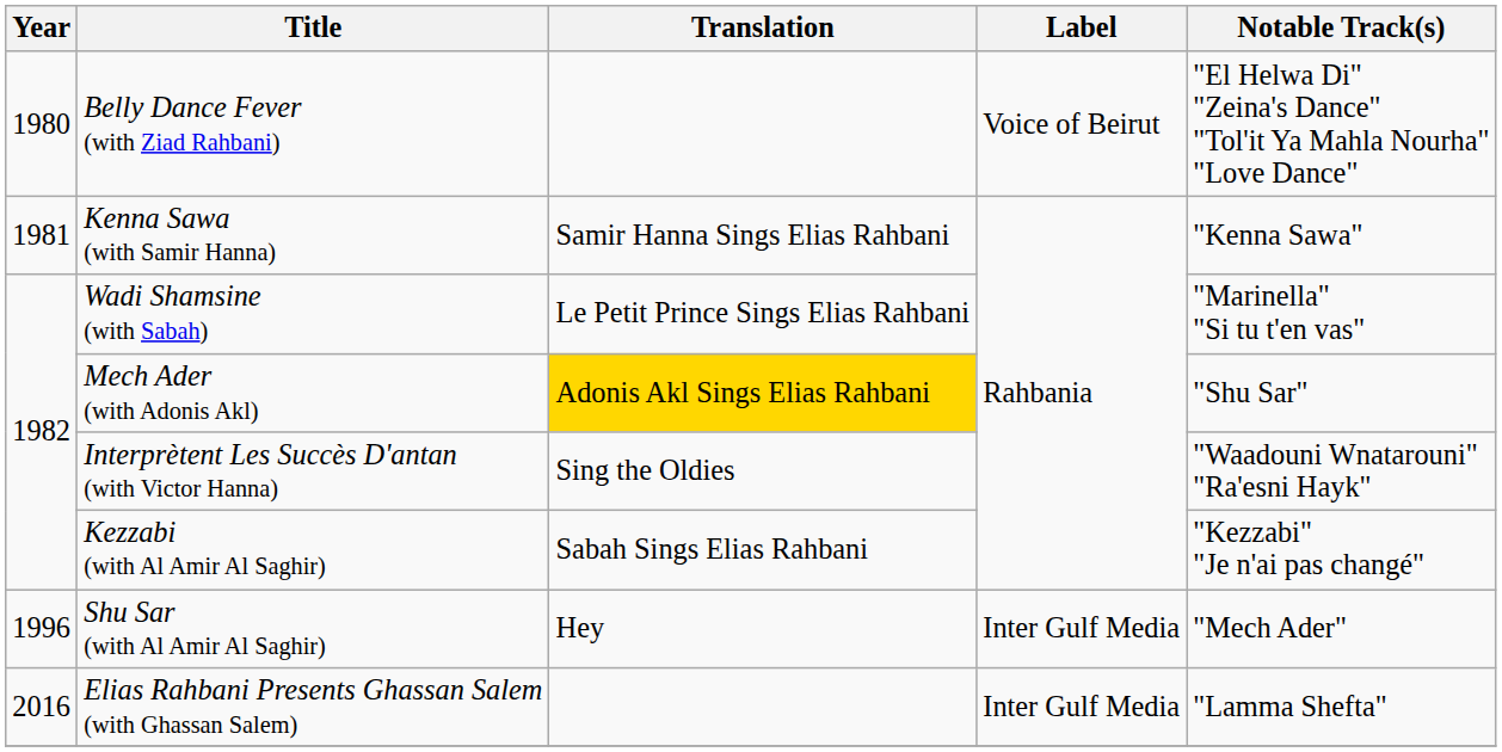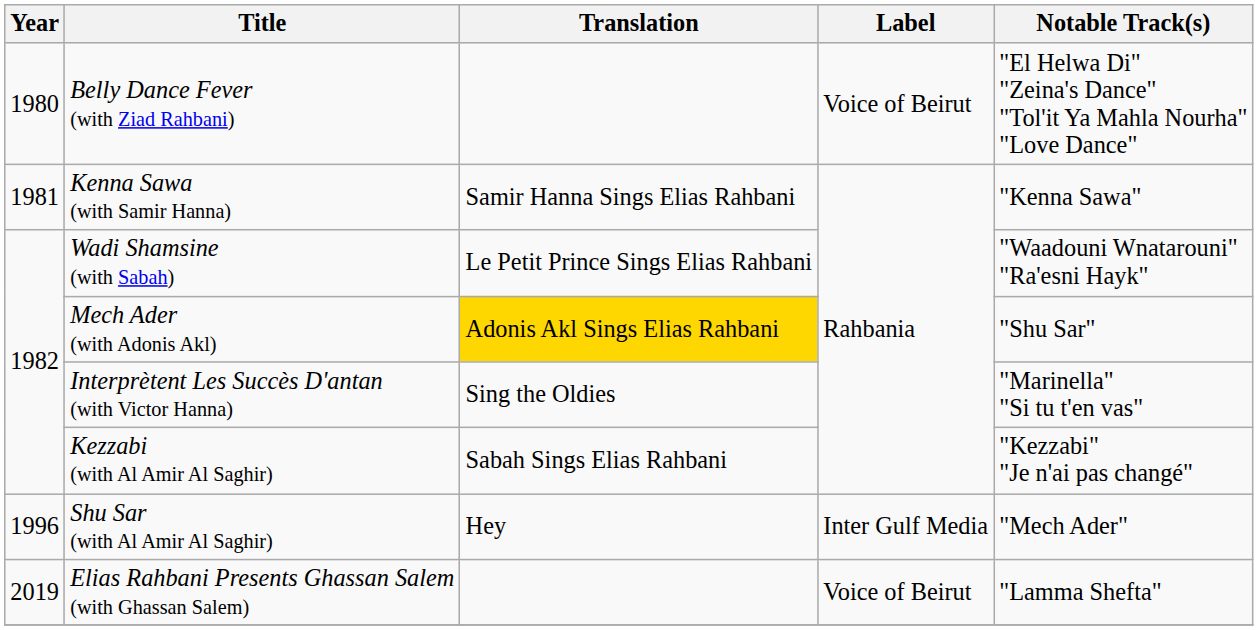 <table class="wikitable sortable" border="2">
 <tr>
 <th scope="col">Year</th>
 <th scope="col">Title</th>
 <th scope="col">Translation</th>
 <th scope="col">Label</th>
 <th scope="col">Notable Track(s)</th>
 </tr>
 <tr>
 <td>1980</td>
 <td><em>Belly Dance Fever</em><br><small>(with <a href='#'>Ziad Rahbani</a>)</small></td>
 <td></td>
 <td>Voice of Beirut</td>
 <td>"El Helwa Di"<br>"Zeina's Dance"<br>"Tol'it Ya Mahla Nourha"<br>"Love Dance"</td>
 </tr>
 <tr>
 <td>1981</td>
 <td><em>Kenna Sawa</em><br><small>(with Samir Hanna)</small></td>
 <td>Samir Hanna Sings Elias Rahbani</td>
 <td rowspan="5">Rahbania</td>
 <td>"Kenna Sawa"</td>
 </tr>
 <tr>
 <td rowspan="4">1982</td>
 <td><em>Wadi Shamsine</em><br><small>(with <a href='#'>Sabah</a>)</small></td>
 <td>Le Petit Prince Sings Elias Rahbani</td>
-<td>"Marinella"<br>"Si tu t'en vas"</td>
+<td>"Waadouni Wnatarouni"<br>"Ra'esni Hayk"</td>
 </tr>
 <tr>
 <td><em>Mech Ader</em><br><small>(with Adonis Akl)</small></td>
 <td style="background: gold;">Adonis Akl Sings Elias Rahbani</td>
 <td>"Shu Sar"</td>
 </tr>
 <tr>
 <td><em>Interprètent Les Succès D'antan</em><br><small>(with Victor Hanna)</small></td>
 <td>Sing the Oldies</td>
-<td>"Waadouni Wnatarouni"<br>"Ra'esni Hayk"</td>
+<td>"Marinella"<br>"Si tu t'en vas"</td>
 </tr>
 <tr>
 <td><em>Kezzabi</em><br><small>(with Al Amir Al Saghir)</small></td>
 <td>Sabah Sings Elias Rahbani</td>
 <td>"Kezzabi"<br>"Je n'ai pas changé"</td>
 </tr>
 <tr>
 <td>1996</td>
 <td><em>Shu Sar</em><br><small>(with Al Amir Al Saghir)</small></td>
 <td>Hey</td>
 <td>Inter Gulf Media</td>
 <td>"Mech Ader"</td>
 </tr>
 <tr>
-<td>2016</td>
+<td>2019</td>
 <td><em>Elias Rahbani Presents Ghassan Salem</em><br><small>(with Ghassan Salem)</small></td>
 <td></td>
-<td>Inter Gulf Media</td>
+<td>Voice of Beirut</td>
 <td>"Lamma Shefta"</td>
 </tr>
 <tr>
 </tr>
 </table>
